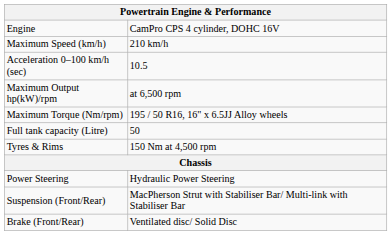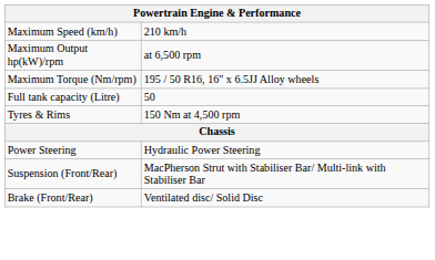 <table class="wikitable">
 <tr>
 <th colspan="2">Powertrain Engine & Performance</th>
 </tr>
 <tr>
-<td>Engine</td>
-<td>CamPro CPS 4 cylinder, DOHC 16V</td>
-</tr>
-<tr>
 <td>Maximum Speed (km/h)</td>
 <td>210 km/h</td>
-</tr>
-<tr>
-<td>Acceleration 0–100 km/h (sec)</td>
-<td>10.5</td>
 </tr>
 <tr>
 <td>Maximum Output hp(kW)/rpm</td>
 <td> at 6,500 rpm</td>
 </tr>
 <tr>
 <td>Maximum Torque (Nm/rpm)</td>
 <td>195 / 50 R16, 16" x 6.5JJ Alloy wheels</td>
 </tr>
 <tr>
 <td>Full tank capacity (Litre)</td>
 <td>50</td>
 </tr>
 <tr>
 <td>Tyres & Rims</td>
 <td>150 Nm at 4,500 rpm</td>
 </tr>
 <tr>
 <th align="center" colspan="2">Chassis</th>
 </tr>
 <tr>
 <td>Power Steering</td>
 <td>Hydraulic Power Steering</td>
 </tr>
 <tr>
 <td>Suspension (Front/Rear)</td>
 <td>MacPherson Strut with Stabiliser Bar/ Multi-link with Stabiliser Bar</td>
 </tr>
 <tr>
 <td>Brake (Front/Rear)</td>
 <td>Ventilated disc/ Solid Disc</td>
 </tr>
 </table>
